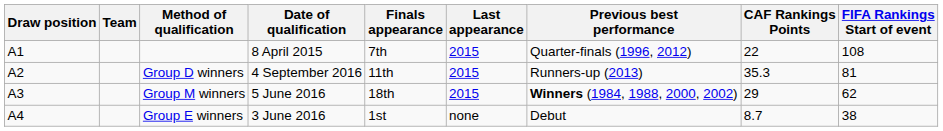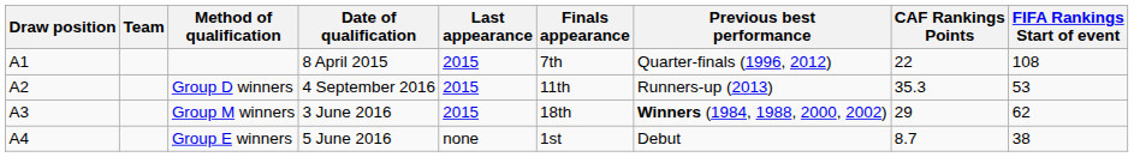 <table class="wikitable sortable" style="text-align: left;">
 <tr>
 <th>Draw position</th>
 <th>Team</th>
 <th>Method of<br>qualification</th>
 <th>Date of<br>qualification</th>
+<th>Last<br>appearance</th>
 <th>Finals<br>appearance</th>
-<th>Last<br>appearance</th>
 <th>Previous best<br>performance</th>
 <th>CAF Rankings<br>Points</th>
 <th><a href='#'>FIFA Rankings</a><br>Start of event</th>
 </tr>
 <tr>
 <td>A1</td>
 <td style=white-space:nowrap></td>
 <td></td>
 <td>8 April 2015</td>
+<td><a href='#'>2015</a></td>
 <td data-sort-value="7">7th</td>
-<td><a href='#'>2015</a></td>
 <td data-sort-value="3.1">Quarter-finals (<a href='#'>1996</a>, <a href='#'>2012</a>)</td>
 <td>22</td>
 <td>108</td>
 </tr>
 <tr>
 <td>A2</td>
 <td style=white-space:nowrap></td>
 <td data-sort-value="D1"><a href='#'>Group D</a> winners</td>
 <td>4 September 2016</td>
+<td><a href='#'>2015</a></td>
 <td data-sort-value="11">11th</td>
-<td><a href='#'>2015</a></td>
 <td data-sort-value="6.1">Runners-up (<a href='#'>2013</a>)</td>
 <td>35.3</td>
-<td>81</td>
+<td>53</td>
 </tr>
 <tr>
 <td>A3</td>
 <td style=white-space:nowrap></td>
 <td data-sort-value="M1"><a href='#'>Group M</a> winners</td>
-<td>5 June 2016</td>
+<td>3 June 2016</td>
+<td><a href='#'>2015</a></td>
 <td data-sort-value="18">18th</td>
-<td><a href='#'>2015</a></td>
 <td data-sort-value="7.4"><strong>Winners</strong> (<a href='#'>1984</a>, <a href='#'>1988</a>, <a href='#'>2000</a>, <a href='#'>2002</a>)</td>
 <td>29</td>
 <td>62</td>
 </tr>
 <tr>
 <td>A4</td>
 <td style=white-space:nowrap></td>
 <td data-sort-value="E1"><a href='#'>Group E</a> winners</td>
-<td>3 June 2016</td>
+<td>5 June 2016</td>
+<td>none</td>
 <td data-sort-value="1">1st</td>
-<td>none</td>
 <td data-sort-value="0.0">Debut</td>
 <td>8.7</td>
 <td>38</td>
 </tr>
 </table>
